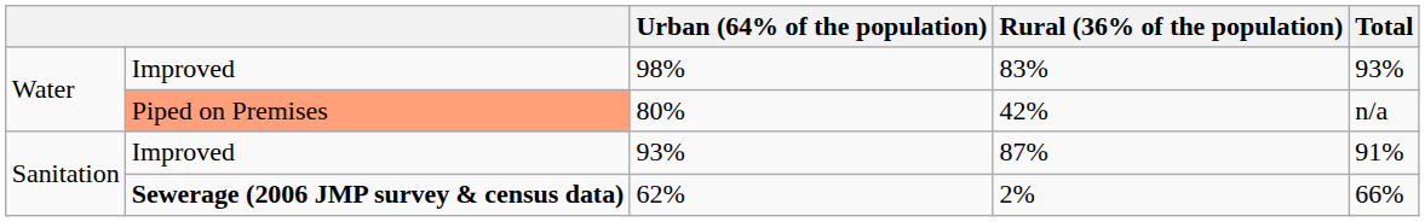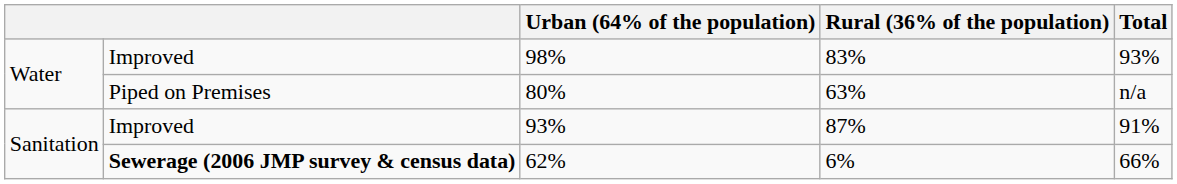 <table class="wikitable">
 <tr>
 <th colspan="2"></th>
 <th>Urban (64% of the population)</th>
 <th>Rural (36% of the population)</th>
 <th>Total</th>
 </tr>
 <tr>
 <td rowspan="2">Water</td>
 <td>Improved</td>
 <td>98%</td>
 <td>83%</td>
 <td>93%</td>
 </tr>
 <tr>
-<td style="background: lightsalmon;">Piped on Premises</td>
+<td>Piped on Premises</td>
 <td>80%</td>
-<td>42%</td>
+<td>63%</td>
 <td>n/a</td>
 </tr>
 <tr>
 <td rowspan="2">Sanitation</td>
 <td>Improved</td>
 <td>93%</td>
 <td>87%</td>
 <td>91%</td>
 </tr>
 <tr>
 <td><strong>Sewerage (2006 JMP survey & census data)</strong></td>
 <td>62%</td>
-<td>2%</td>
+<td>6%</td>
 <td>66%</td>
 </tr>
 </table>
